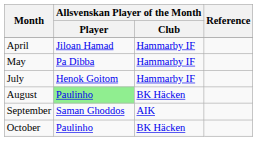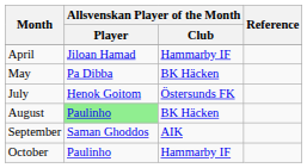 <table class="wikitable">
 <tr>
 <th rowspan="2">Month</th>
 <th colspan="2">Allsvenskan Player of the Month</th>
 <th rowspan="2">Reference</th>
 </tr>
 <tr>
 <th>Player</th>
 <th>Club</th>
 </tr>
 <tr>
 </tr>
 <tr>
 <td>April</td>
 <td> <a href='#'>Jiloan Hamad</a></td>
 <td><a href='#'>Hammarby IF</a></td>
 <td align=center></td>
 </tr>
 <tr>
 <td>May</td>
 <td> <a href='#'>Pa Dibba</a></td>
-<td><a href='#'>Hammarby IF</a></td>
+<td><a href='#'>BK Häcken</a></td>
 <td align=center></td>
 </tr>
 <tr>
 <td>July</td>
 <td> <a href='#'>Henok Goitom</a></td>
-<td><a href='#'>Hammarby IF</a></td>
+<td><a href='#'>Östersunds FK</a></td>
 <td align=center></td>
 </tr>
 <tr>
 <td>August</td>
 <td style="background: lightgreen;"> <a href='#'>Paulinho</a></td>
 <td><a href='#'>BK Häcken</a></td>
 <td align=center></td>
 </tr>
 <tr>
 <td>September</td>
 <td> <a href='#'>Saman Ghoddos</a></td>
 <td><a href='#'>AIK</a></td>
 <td align=center></td>
 </tr>
 <tr>
 <td>October</td>
 <td> <a href='#'>Paulinho</a></td>
-<td><a href='#'>BK Häcken</a></td>
+<td><a href='#'>Hammarby IF</a></td>
 <td align=center></td>
 </tr>
 </table>
